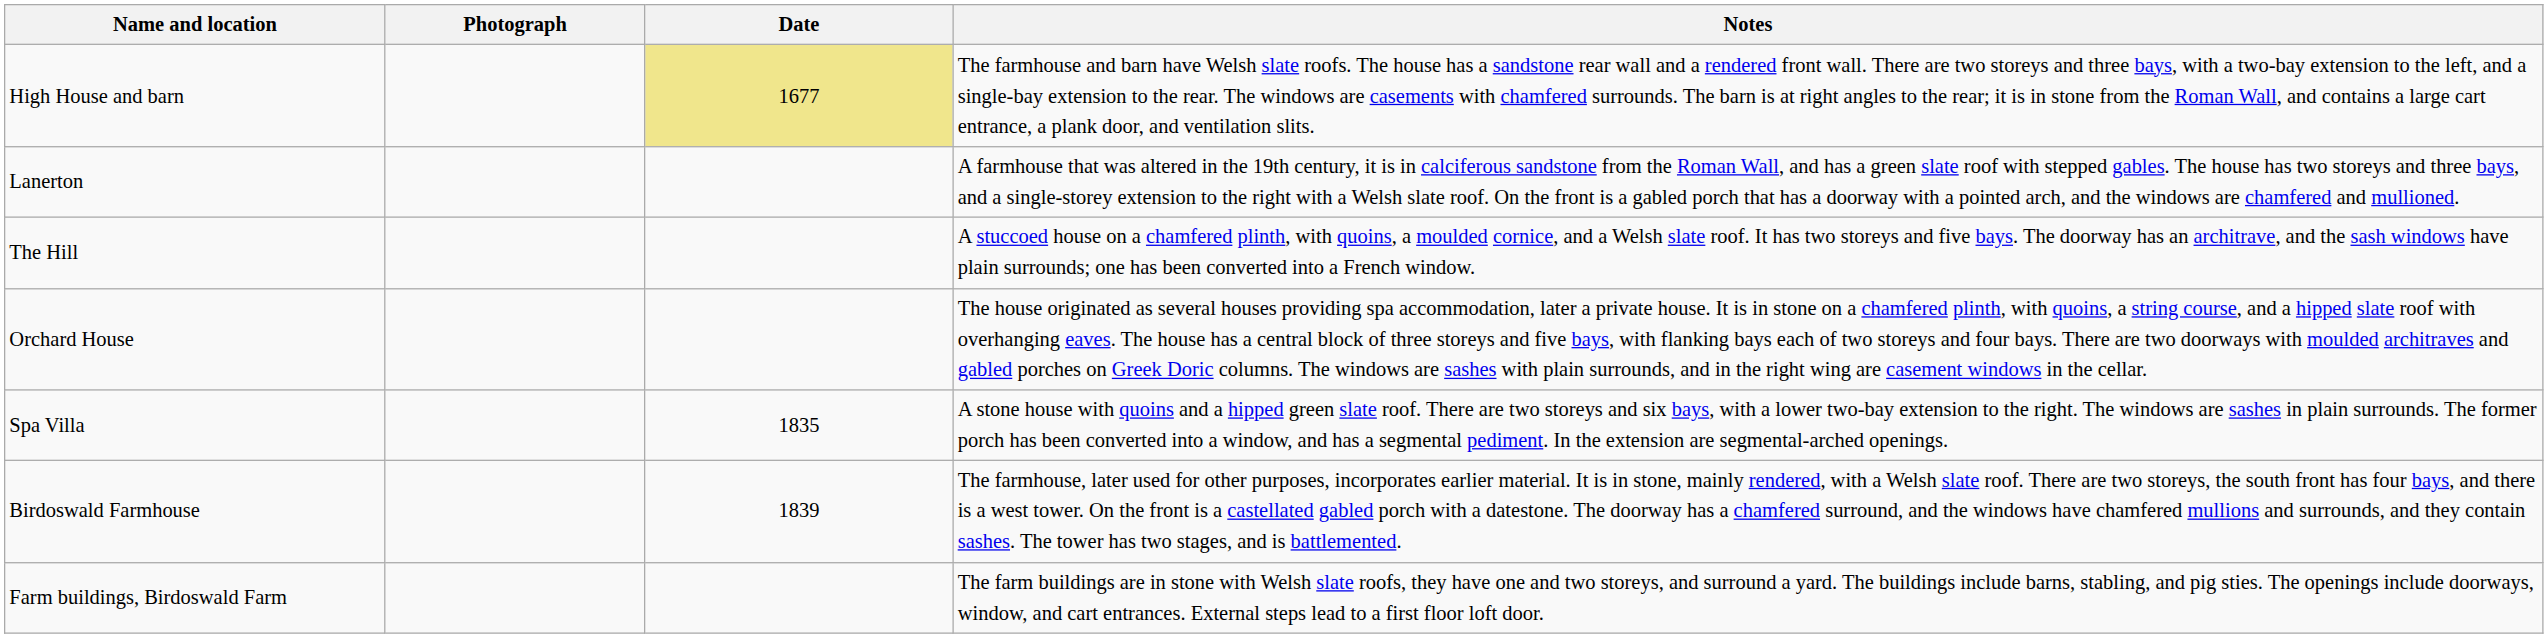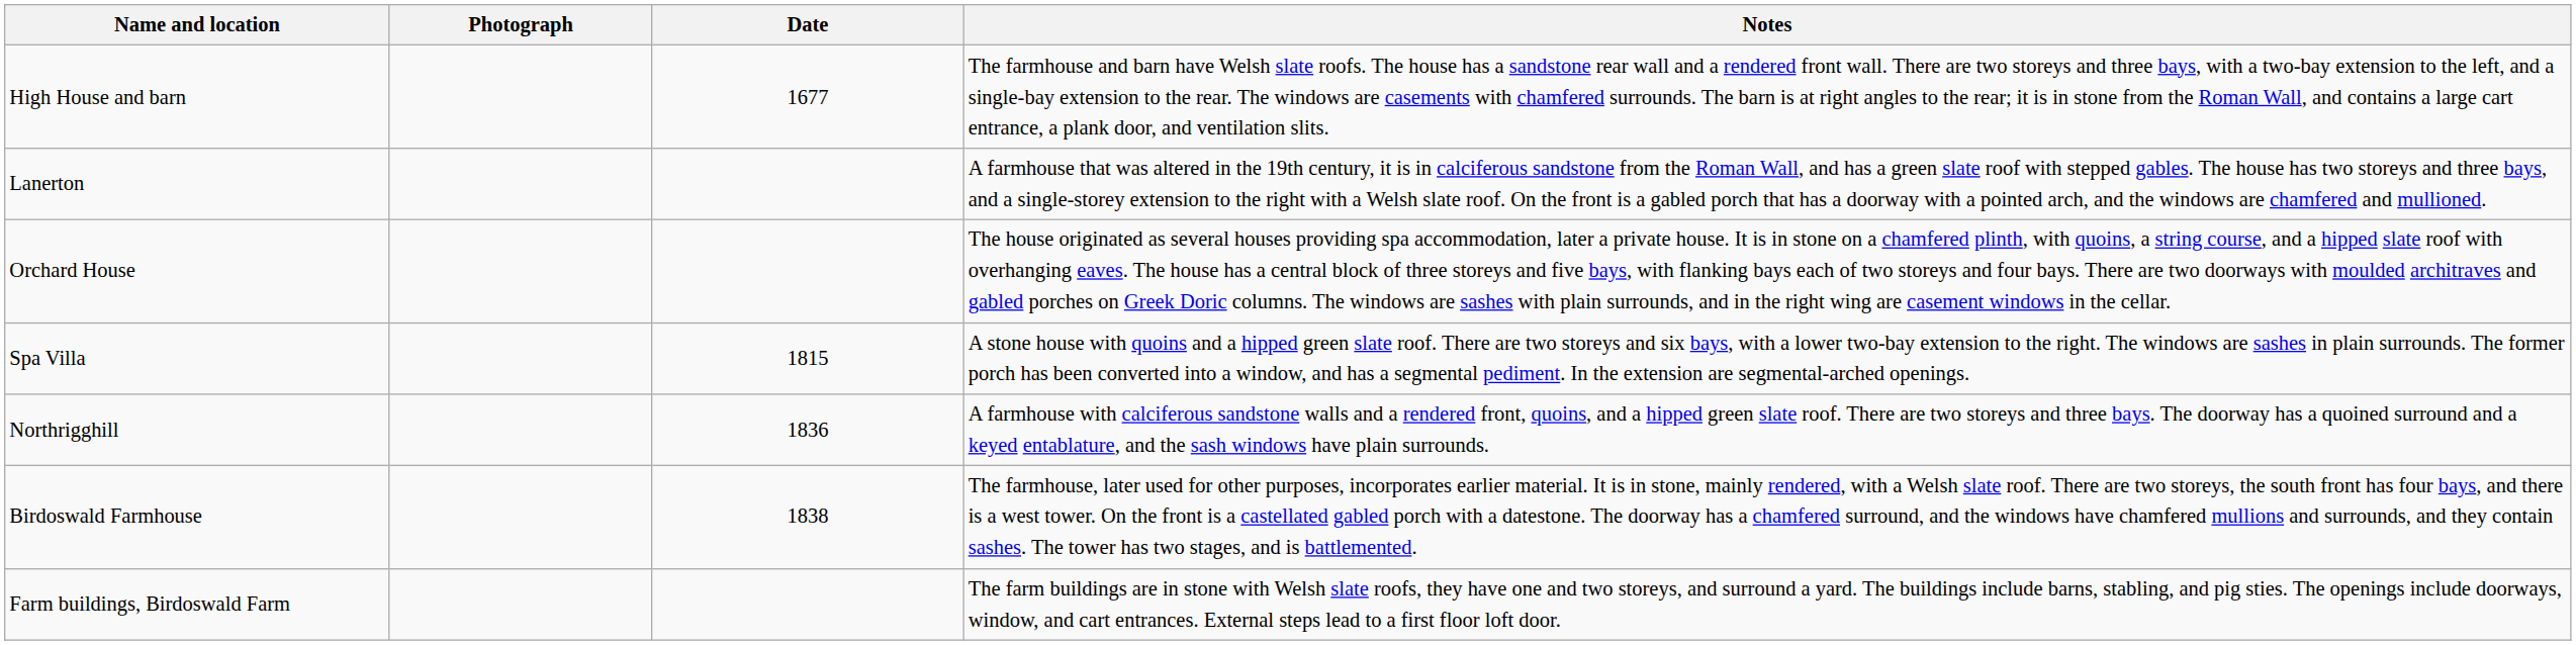 <table class="wikitable sortable plainrowheaders" style="width:100%;border:0px;text-align:left;line-height:150%;">
 <tr>
 <th scope="col"  style="width:150px">Name and location</th>
 <th scope="col"  style="width:100px" class="unsortable">Photograph</th>
 <th scope="col"  style="width:120px">Date</th>
 <th scope="col"  style="width:650px" class="unsortable">Notes</th>
 </tr>
 <tr>
 <td>High House and barn<br><small></small></td>
 <td></td>
-<td align="center" style="background: khaki;">1677</td>
+<td align="center">1677</td>
 <td>The farmhouse and barn have Welsh <a href='#'>slate</a> roofs.  The house has a <a href='#'>sandstone</a> rear wall and a <a href='#'>rendered</a> front wall.  There are two storeys and three <a href='#'>bays</a>, with a two-bay extension to the left, and a single-bay extension to the rear.  The windows are <a href='#'>casements</a> with <a href='#'>chamfered</a> surrounds.  The barn is at right angles to the rear; it is in stone from the <a href='#'>Roman Wall</a>, and contains a large cart entrance, a plank door, and ventilation slits.</td>
 </tr>
 <tr>
 <td>Lanerton<br><small></small></td>
 <td></td>
 <td align="center"></td>
 <td>A farmhouse that was altered in the 19th century, it is in <a href='#'>calciferous sandstone</a> from the <a href='#'>Roman Wall</a>, and has a green <a href='#'>slate</a> roof with stepped <a href='#'>gables</a>.  The house has two storeys and three <a href='#'>bays</a>, and a single-storey extension to the right with a Welsh slate roof.  On the front is a gabled porch that has a doorway with a pointed arch, and the windows are <a href='#'>chamfered</a> and <a href='#'>mullioned</a>.</td>
-</tr>
-<tr>
-<td>The Hill<br><small></small></td>
-<td></td>
-<td align="center"></td>
-<td>A <a href='#'>stuccoed</a> house on a <a href='#'>chamfered</a> <a href='#'>plinth</a>, with <a href='#'>quoins</a>, a <a href='#'>moulded</a> <a href='#'>cornice</a>, and a Welsh <a href='#'>slate</a> roof.  It has two storeys and five <a href='#'>bays</a>.  The doorway has an <a href='#'>architrave</a>, and the <a href='#'>sash windows</a> have plain surrounds; one has been converted into a French window.</td>
 </tr>
 <tr>
 <td>Orchard House<br><small></small></td>
 <td></td>
 <td align="center"></td>
 <td>The house originated as several houses providing spa accommodation, later a private house.  It is in stone on a <a href='#'>chamfered</a> <a href='#'>plinth</a>, with <a href='#'>quoins</a>, a <a href='#'>string course</a>, and a <a href='#'>hipped</a> <a href='#'>slate</a> roof with overhanging <a href='#'>eaves</a>.  The house has a central block of three storeys and five <a href='#'>bays</a>, with flanking bays each of two storeys and four bays.  There are two doorways with <a href='#'>moulded</a> <a href='#'>architraves</a> and <a href='#'>gabled</a> porches on <a href='#'>Greek Doric</a> columns.  The windows are <a href='#'>sashes</a> with plain surrounds, and in the right wing are <a href='#'>casement windows</a> in the cellar.</td>
 </tr>
 <tr>
 <td>Spa Villa<br><small></small></td>
 <td></td>
-<td align="center">1835</td>
+<td align="center">1815</td>
 <td>A stone house with <a href='#'>quoins</a> and a <a href='#'>hipped</a> green <a href='#'>slate</a> roof.  There are two storeys and six <a href='#'>bays</a>, with a lower two-bay extension to the right.  The windows are <a href='#'>sashes</a> in plain surrounds.  The former porch has been converted into a window, and has a segmental <a href='#'>pediment</a>.  In the extension are segmental-arched openings.</td>
+</tr>
+<tr>
+<td>Northrigghill<br><small></small></td>
+<td></td>
+<td align="center">1836</td>
+<td>A farmhouse with <a href='#'>calciferous sandstone</a> walls and a <a href='#'>rendered</a> front, <a href='#'>quoins</a>, and a <a href='#'>hipped</a> green <a href='#'>slate</a> roof.  There are two storeys and three <a href='#'>bays</a>.  The doorway has a quoined surround and a <a href='#'>keyed</a> <a href='#'>entablature</a>, and the <a href='#'>sash windows</a> have plain surrounds.</td>
 </tr>
 <tr>
 <td>Birdoswald Farmhouse<br><small></small></td>
 <td></td>
-<td align="center">1839</td>
+<td align="center">1838</td>
 <td>The farmhouse, later used for other purposes, incorporates earlier material.  It is in stone, mainly <a href='#'>rendered</a>, with a Welsh <a href='#'>slate</a> roof.  There are two storeys, the south front has four <a href='#'>bays</a>, and there is a west tower.  On the front is a <a href='#'>castellated</a> <a href='#'>gabled</a> porch with a datestone.  The doorway has a <a href='#'>chamfered</a> surround, and the windows have chamfered <a href='#'>mullions</a> and surrounds, and they contain <a href='#'>sashes</a>.  The tower has two stages, and is <a href='#'>battlemented</a>.</td>
 </tr>
 <tr>
 <td>Farm buildings, Birdoswald Farm<br><small></small></td>
 <td></td>
 <td align="center"></td>
 <td>The farm buildings are in stone with Welsh <a href='#'>slate</a> roofs, they have one and two storeys, and surround a yard.  The buildings include barns, stabling, and pig sties.  The openings include doorways,  window, and cart entrances.  External steps lead to a first floor loft door.</td>
 </tr>
 <tr>
 </tr>
 </table>
